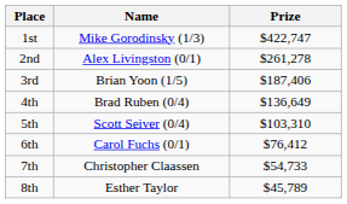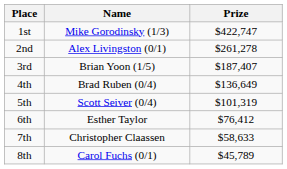 <table class="wikitable">
 <tr>
 <th width="50">Place</th>
 <th width="200">Name</th>
 <th width="125">Prize</th>
 </tr>
 <tr>
 <td align = "center">1st</td>
 <td align = "center"> <a href='#'>Mike Gorodinsky</a> (1/3)</td>
 <td align = "center">$422,747</td>
 </tr>
 <tr>
 <td align = "center">2nd</td>
 <td align = "center"> <a href='#'>Alex Livingston</a> (0/1)</td>
 <td align = "center">$261,278</td>
 </tr>
 <tr>
 <td align = "center">3rd</td>
 <td align = "center"> Brian Yoon (1/5)</td>
-<td align = "center">$187,406</td>
+<td align = "center">$187,407</td>
 </tr>
 <tr>
 <td align = "center">4th</td>
 <td align = "center"> Brad Ruben (0/4)</td>
 <td align = "center">$136,649</td>
 </tr>
 <tr>
 <td align = "center">5th</td>
 <td align = "center"> <a href='#'>Scott Seiver</a> (0/4)</td>
-<td align = "center">$103,310</td>
+<td align = "center">$101,319</td>
 </tr>
 <tr>
 <td align = "center">6th</td>
-<td align = "center"> <a href='#'>Carol Fuchs</a> (0/1)</td>
+<td align = "center"> Esther Taylor</td>
 <td align = "center">$76,412</td>
 </tr>
 <tr>
 <td align = "center">7th</td>
 <td align = "center"> Christopher Claassen</td>
-<td align = "center">$54,733</td>
+<td align = "center">$58,633</td>
 </tr>
 <tr>
 <td align = "center">8th</td>
-<td align = "center"> Esther Taylor</td>
+<td align = "center"> <a href='#'>Carol Fuchs</a> (0/1)</td>
 <td align = "center">$45,789</td>
 </tr>
 </table>
